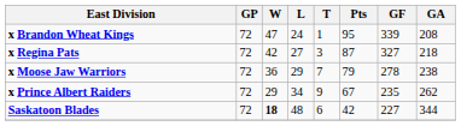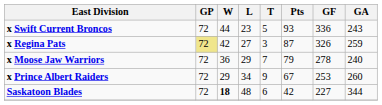 <table class="wikitable">
 <tr>
 <th width="45%">East Division</th>
 <th width="5%">GP</th>
 <th width="5%">W</th>
 <th width="5%">L</th>
 <th width="5%">T</th>
 <th width="7.5%">Pts</th>
 <th width="7.5%">GF</th>
 <th width="7.5%">GA</th>
 </tr>
 <tr>
-<td><strong>x <a href='#'>Brandon Wheat Kings</a></strong></td>
+<td><strong>x <a href='#'>Swift Current Broncos</a></strong></td>
 <td>72</td>
-<td>47</td>
-<td>24</td>
-<td>1</td>
-<td>95</td>
-<td>339</td>
-<td>208</td>
+<td>44</td>
+<td>23</td>
+<td>5</td>
+<td>93</td>
+<td>336</td>
+<td>243</td>
 </tr>
 <tr>
 <td><strong>x <a href='#'>Regina Pats</a></strong></td>
-<td>72</td>
+<td style="background: khaki;">72</td>
 <td>42</td>
 <td>27</td>
 <td>3</td>
 <td>87</td>
-<td>327</td>
-<td>218</td>
+<td>326</td>
+<td>259</td>
 </tr>
 <tr>
 <td><strong>x <a href='#'>Moose Jaw Warriors</a></strong></td>
 <td>72</td>
 <td>36</td>
 <td>29</td>
 <td>7</td>
 <td>79</td>
 <td>278</td>
-<td>238</td>
+<td>240</td>
 </tr>
 <tr>
 <td><strong>x <a href='#'>Prince Albert Raiders</a></strong></td>
 <td>72</td>
 <td>29</td>
 <td>34</td>
 <td>9</td>
 <td>67</td>
-<td>235</td>
-<td>262</td>
+<td>253</td>
+<td>260</td>
 </tr>
 <tr>
 <td><strong><a href='#'>Saskatoon Blades</a></strong></td>
 <td>72</td>
 <td><strong>18</strong></td>
 <td>48</td>
 <td>6</td>
 <td>42</td>
 <td>227</td>
 <td>344</td>
 </tr>
 <tr>
 </tr>
 </table>
